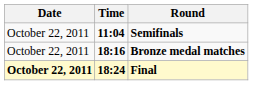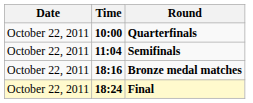 <table class="wikitable">
 <tr>
 <th>Date</th>
 <th>Time</th>
 <th>Round</th>
+</tr>
+<tr>
+<td>October 22, 2011</td>
+<td><strong>10:00</strong></td>
+<td><strong>Quarterfinals</strong></td>
 </tr>
 <tr>
 <td>October 22, 2011</td>
 <td><strong>11:04</strong></td>
 <td><strong>Semifinals</strong></td>
 </tr>
 <tr>
 <td>October 22, 2011</td>
 <td><strong>18:16</strong></td>
 <td><strong>Bronze medal matches</strong></td>
 </tr>
 <tr style=background:lemonchiffon>
-<td><strong>October 22, 2011</strong></td>
+<td>October 22, 2011</td>
 <td><strong>18:24</strong></td>
 <td><strong>Final</strong></td>
 </tr>
 </table>
